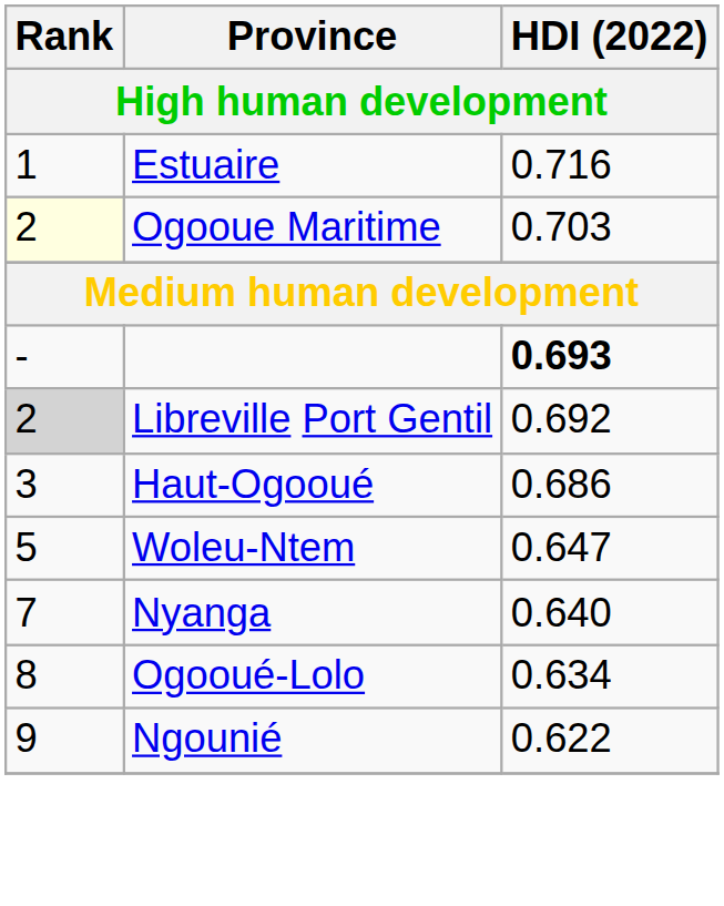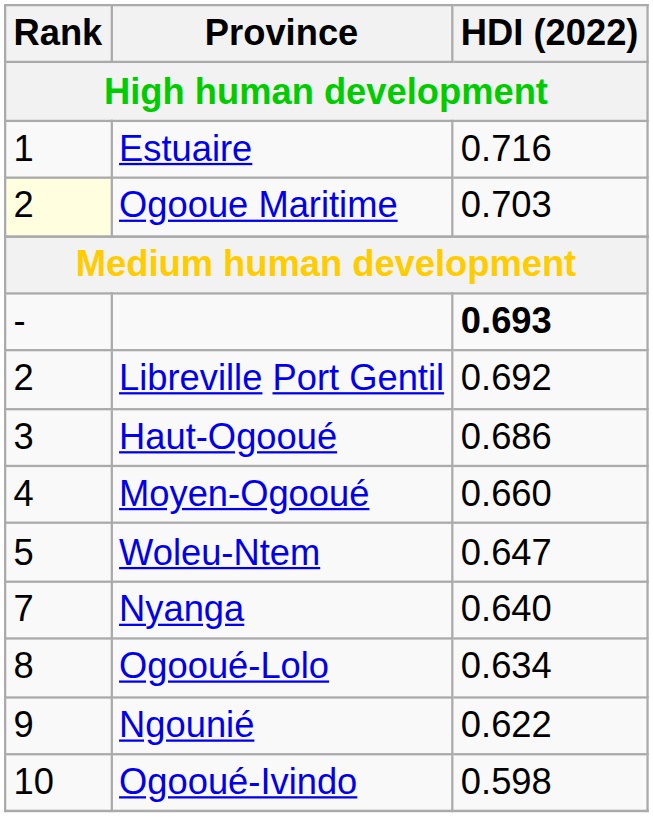 <table class="wikitable sortable">
 <tr>
 <th class="sort">Rank</th>
 <th class="sort">Province</th>
 <th class="sort">HDI (2022)</th>
 </tr>
 <tr>
 <th colspan="3" style="color:#0c0;">High human development</th>
 </tr>
 <tr>
 <td>1</td>
 <td style="text-align:left"><a href='#'>Estuaire</a></td>
 <td>0.716</td>
 </tr>
 <tr>
 <td style="background: lightyellow;">2</td>
 <td style="text-align:left"><a href='#'>Ogooue Maritime</a></td>
 <td>0.703</td>
 </tr>
 <tr style="background:#e6e6e6">
 </tr>
 <tr>
 <th colspan="3" style="color:#fc0;">Medium human development</th>
 </tr>
 <tr>
 <td>-</td>
 <td style="text-align:left"><strong></strong></td>
 <td><strong>0.693</strong></td>
 </tr>
 <tr>
-<td style="background: lightgrey;">2</td>
+<td>2</td>
 <td style="text-align:left"><a href='#'>Libreville</a> <a href='#'>Port Gentil</a></td>
 <td>0.692</td>
 </tr>
 <tr>
 <td>3</td>
 <td style="text-align:left"><a href='#'>Haut-Ogooué</a></td>
 <td>0.686</td>
+</tr>
+<tr>
+<td>4</td>
+<td style="text-align:left"><a href='#'>Moyen-Ogooué</a></td>
+<td>0.660</td>
 </tr>
 <tr>
 <td>5</td>
 <td style="text-align:left"><a href='#'>Woleu-Ntem</a></td>
 <td>0.647</td>
 </tr>
 <tr>
 <td>7</td>
 <td style="text-align:left"><a href='#'>Nyanga</a></td>
 <td>0.640</td>
 </tr>
 <tr>
 <td>8</td>
 <td style="text-align:left"><a href='#'>Ogooué-Lolo</a></td>
 <td>0.634</td>
 </tr>
 <tr>
 <td>9</td>
 <td style="text-align:left"><a href='#'>Ngounié</a></td>
 <td>0.622</td>
 </tr>
 <tr>
+<td>10</td>
+<td style="text-align:left"><a href='#'>Ogooué-Ivindo</a></td>
+<td>0.598</td>
+</tr>
+<tr>
 </tr>
 </table>
